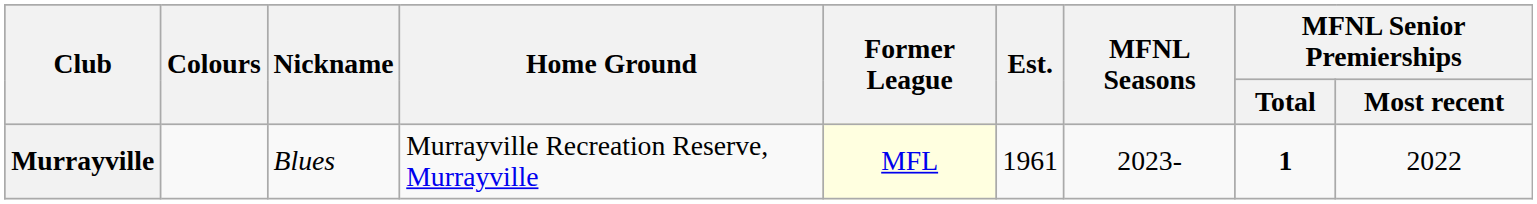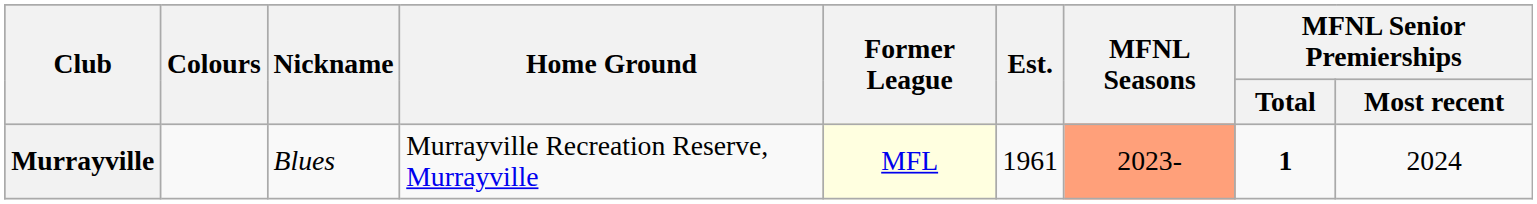 <table class="wikitable sortable mw-collapsible mw-collapsed" style="text-align:center; width:100%">
 <tr>
 <th rowspan="2">Club</th>
 <th rowspan="2">Colours</th>
 <th rowspan="2">Nickname</th>
 <th rowspan="2">Home Ground</th>
 <th rowspan="2">Former League</th>
 <th rowspan="2">Est.</th>
 <th rowspan="2">MFNL Seasons</th>
 <th colspan="2">MFNL Senior Premierships</th>
 </tr>
 <tr>
 <th>Total</th>
 <th>Most recent</th>
 </tr>
 <tr>
 <th style="text-align:left">Murrayville</th>
 <td></td>
 <td align="left"><em>Blues</em></td>
 <td align="left">Murrayville Recreation Reserve, <a href='#'>Murrayville</a></td>
 <td align="center" style="background: lightyellow;"><a href='#'>MFL</a></td>
 <td align="center">1961</td>
-<td align="center">2023-</td>
+<td align="center" style="background: lightsalmon;">2023-</td>
 <td align="center"><strong>1</strong></td>
-<td>2022</td>
+<td>2024</td>
 </tr>
 </table>
